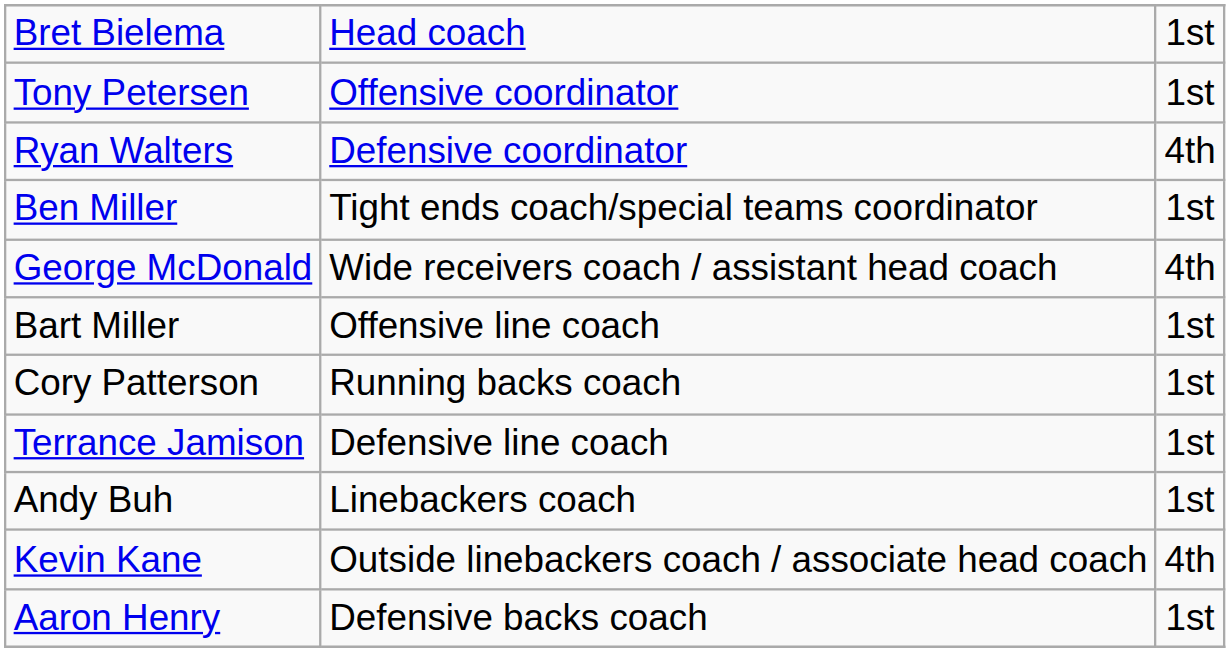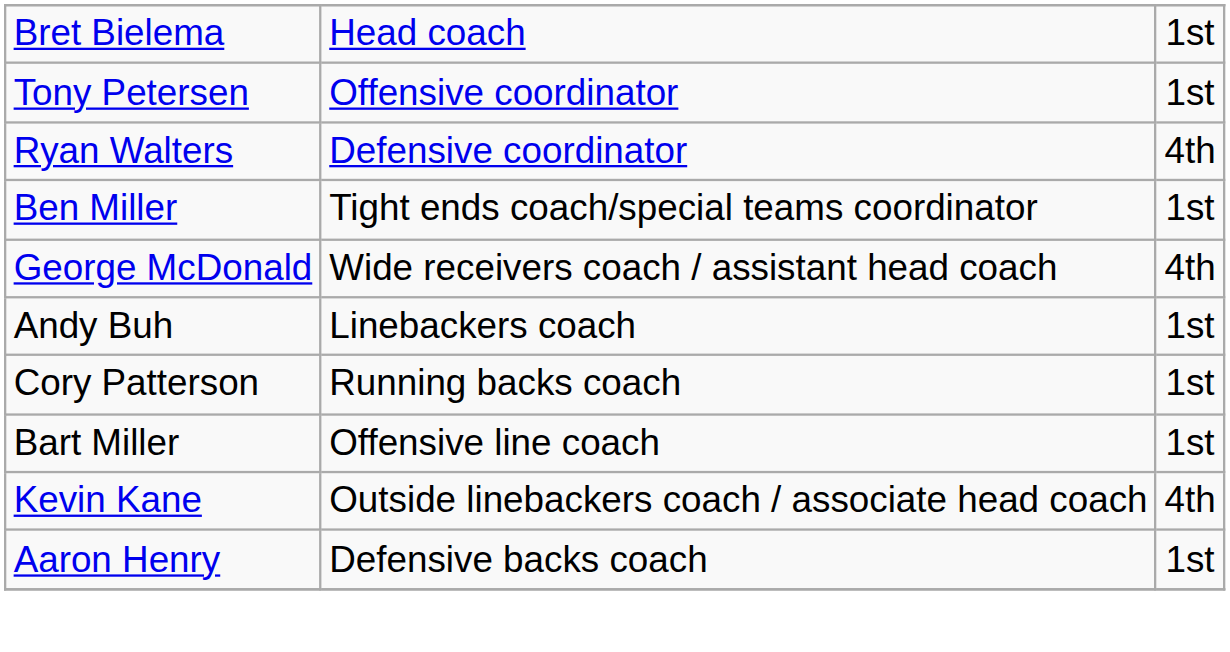 <table class="wikitable">
 <tr>
 </tr>
 <tr>
 <td><a href='#'>Bret Bielema</a></td>
 <td><a href='#'>Head coach</a></td>
 <td align=center>1st</td>
 </tr>
 <tr>
 <td><a href='#'>Tony Petersen</a></td>
 <td><a href='#'>Offensive coordinator</a></td>
 <td align=center>1st</td>
 </tr>
 <tr>
 <td><a href='#'>Ryan Walters</a></td>
 <td><a href='#'>Defensive coordinator</a></td>
 <td align=center>4th</td>
 </tr>
 <tr>
 <td><a href='#'>Ben Miller</a></td>
 <td>Tight ends coach/special teams coordinator</td>
 <td align=center>1st</td>
 </tr>
 <tr>
 <td><a href='#'>George McDonald</a></td>
 <td>Wide receivers coach / assistant head coach</td>
 <td align=center>4th</td>
 </tr>
 <tr>
-<td>Bart Miller</td>
-<td>Offensive line coach</td>
+<td>Andy Buh</td>
+<td>Linebackers coach</td>
 <td align=center>1st</td>
 </tr>
 <tr>
 <td>Cory Patterson</td>
 <td>Running backs coach</td>
 <td align=center>1st</td>
 </tr>
 <tr>
-<td><a href='#'>Terrance Jamison</a></td>
-<td>Defensive line coach</td>
-<td align=center>1st</td>
-</tr>
-<tr>
-<td>Andy Buh</td>
-<td>Linebackers coach</td>
+<td>Bart Miller</td>
+<td>Offensive line coach</td>
 <td align=center>1st</td>
 </tr>
 <tr>
 <td><a href='#'>Kevin Kane</a></td>
 <td>Outside linebackers coach / associate head coach</td>
 <td align=center>4th</td>
 </tr>
 <tr>
 <td><a href='#'>Aaron Henry</a></td>
 <td>Defensive backs coach</td>
 <td align=center>1st</td>
 </tr>
 <tr>
 </tr>
 </table>
